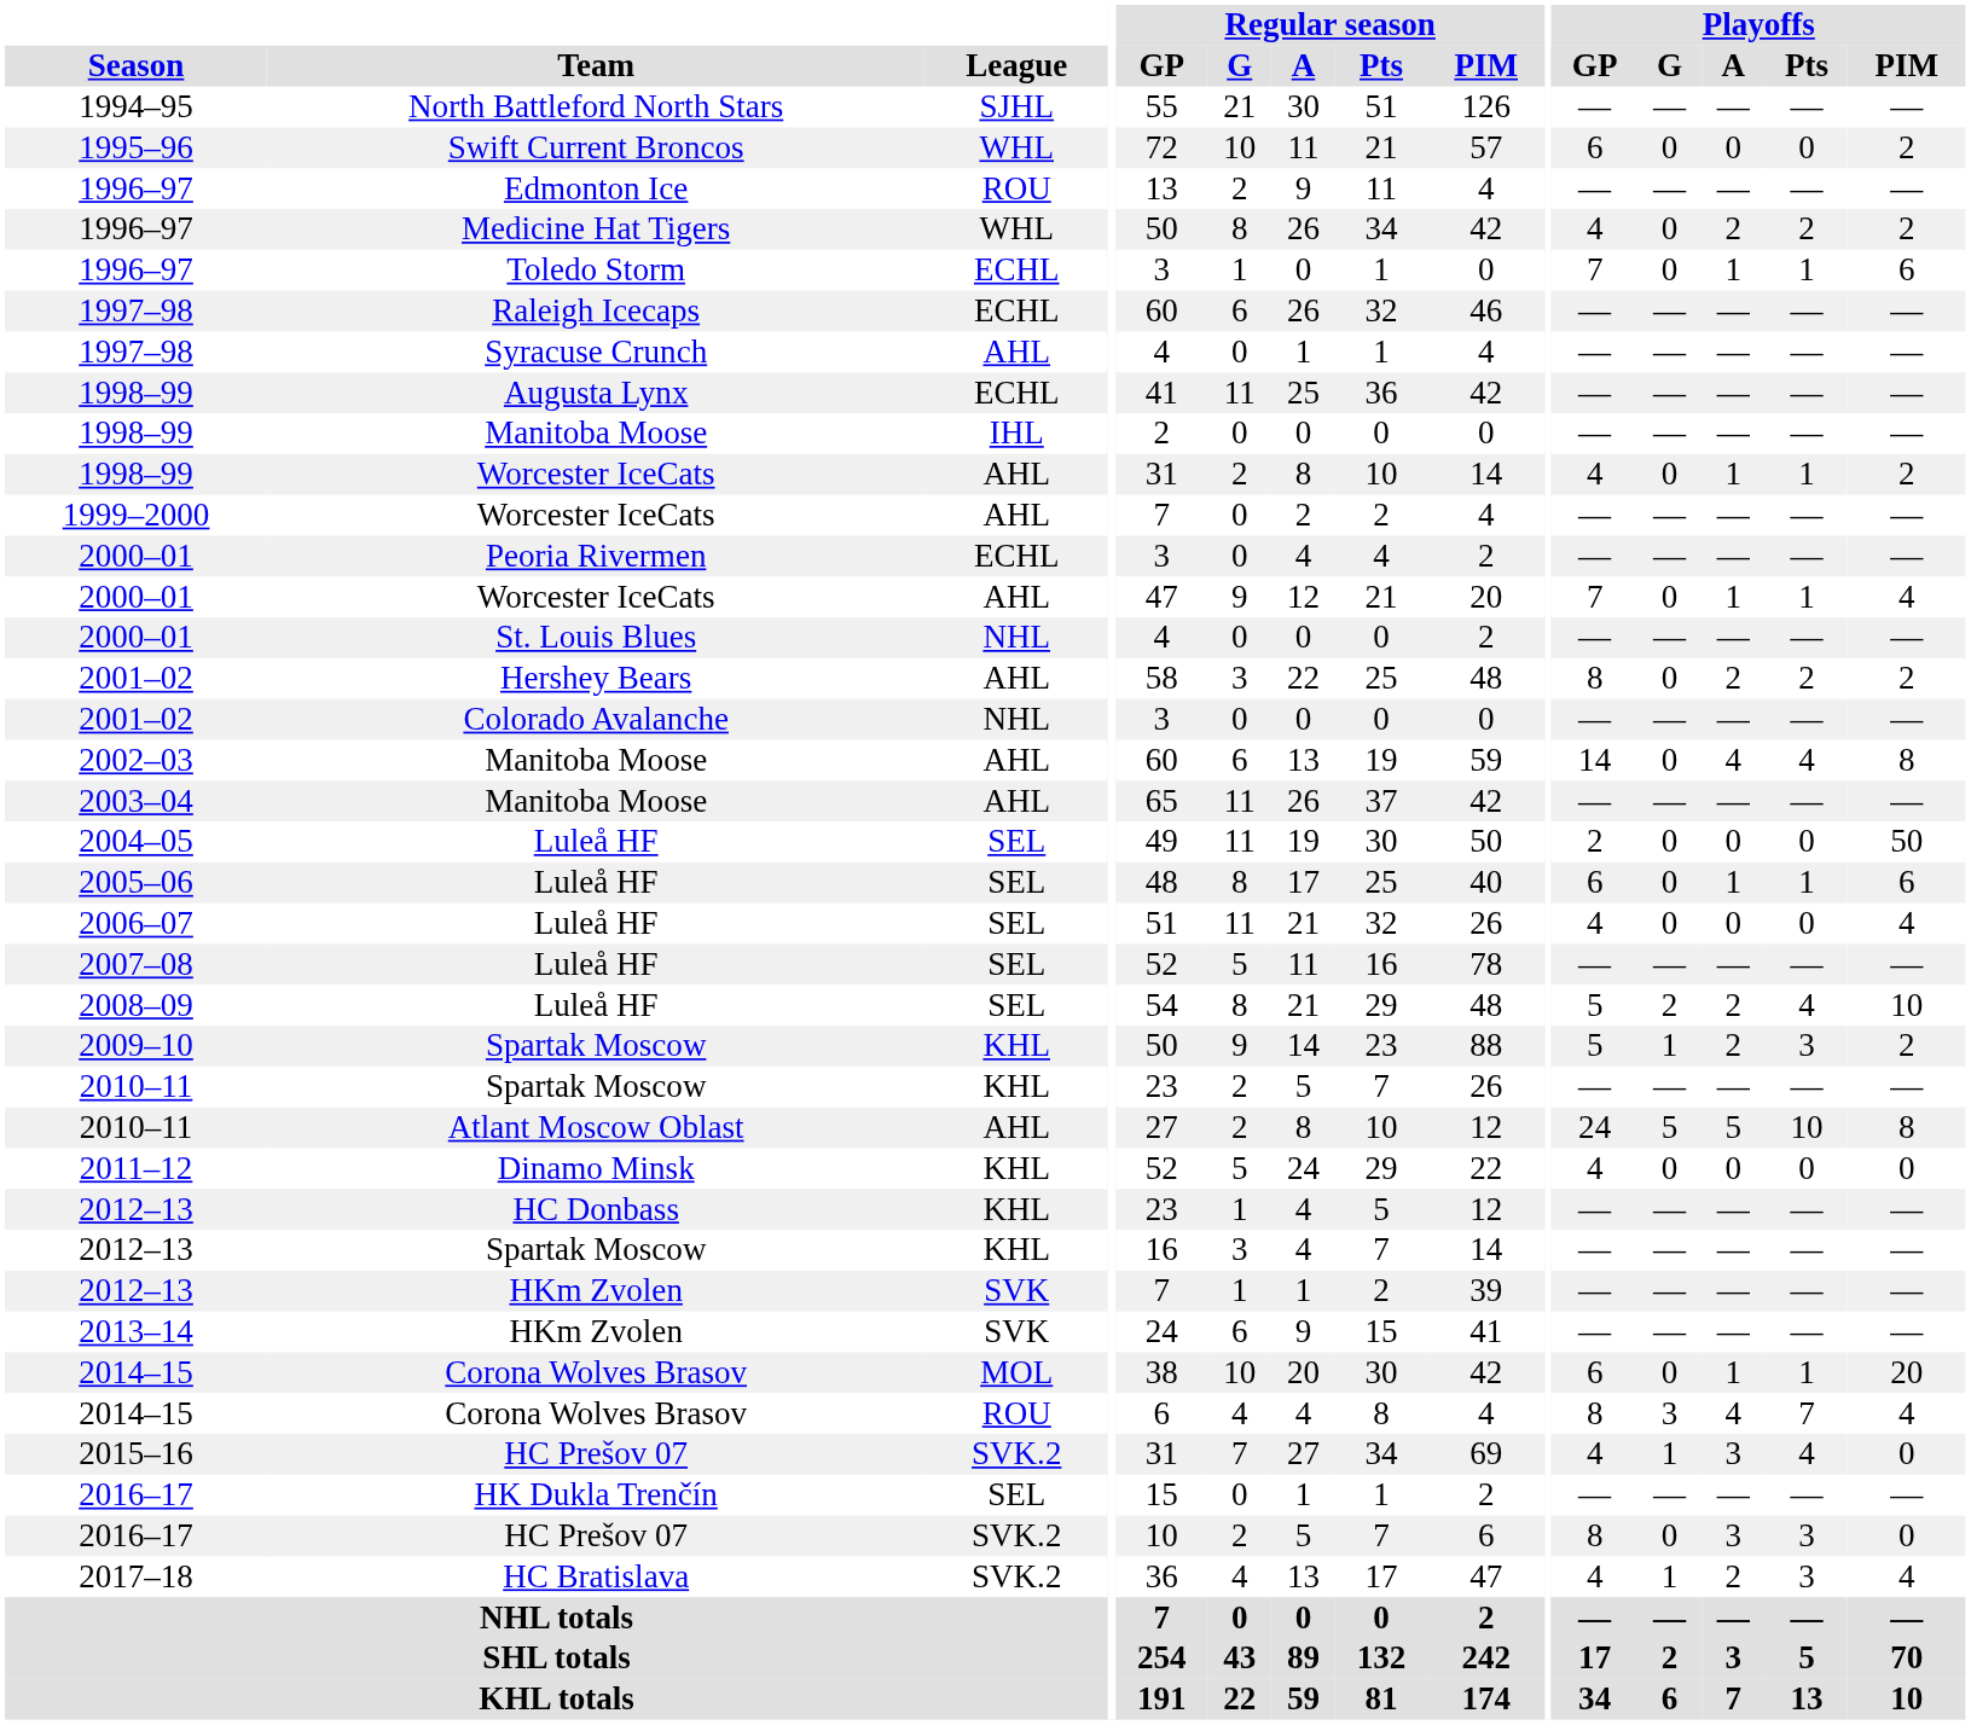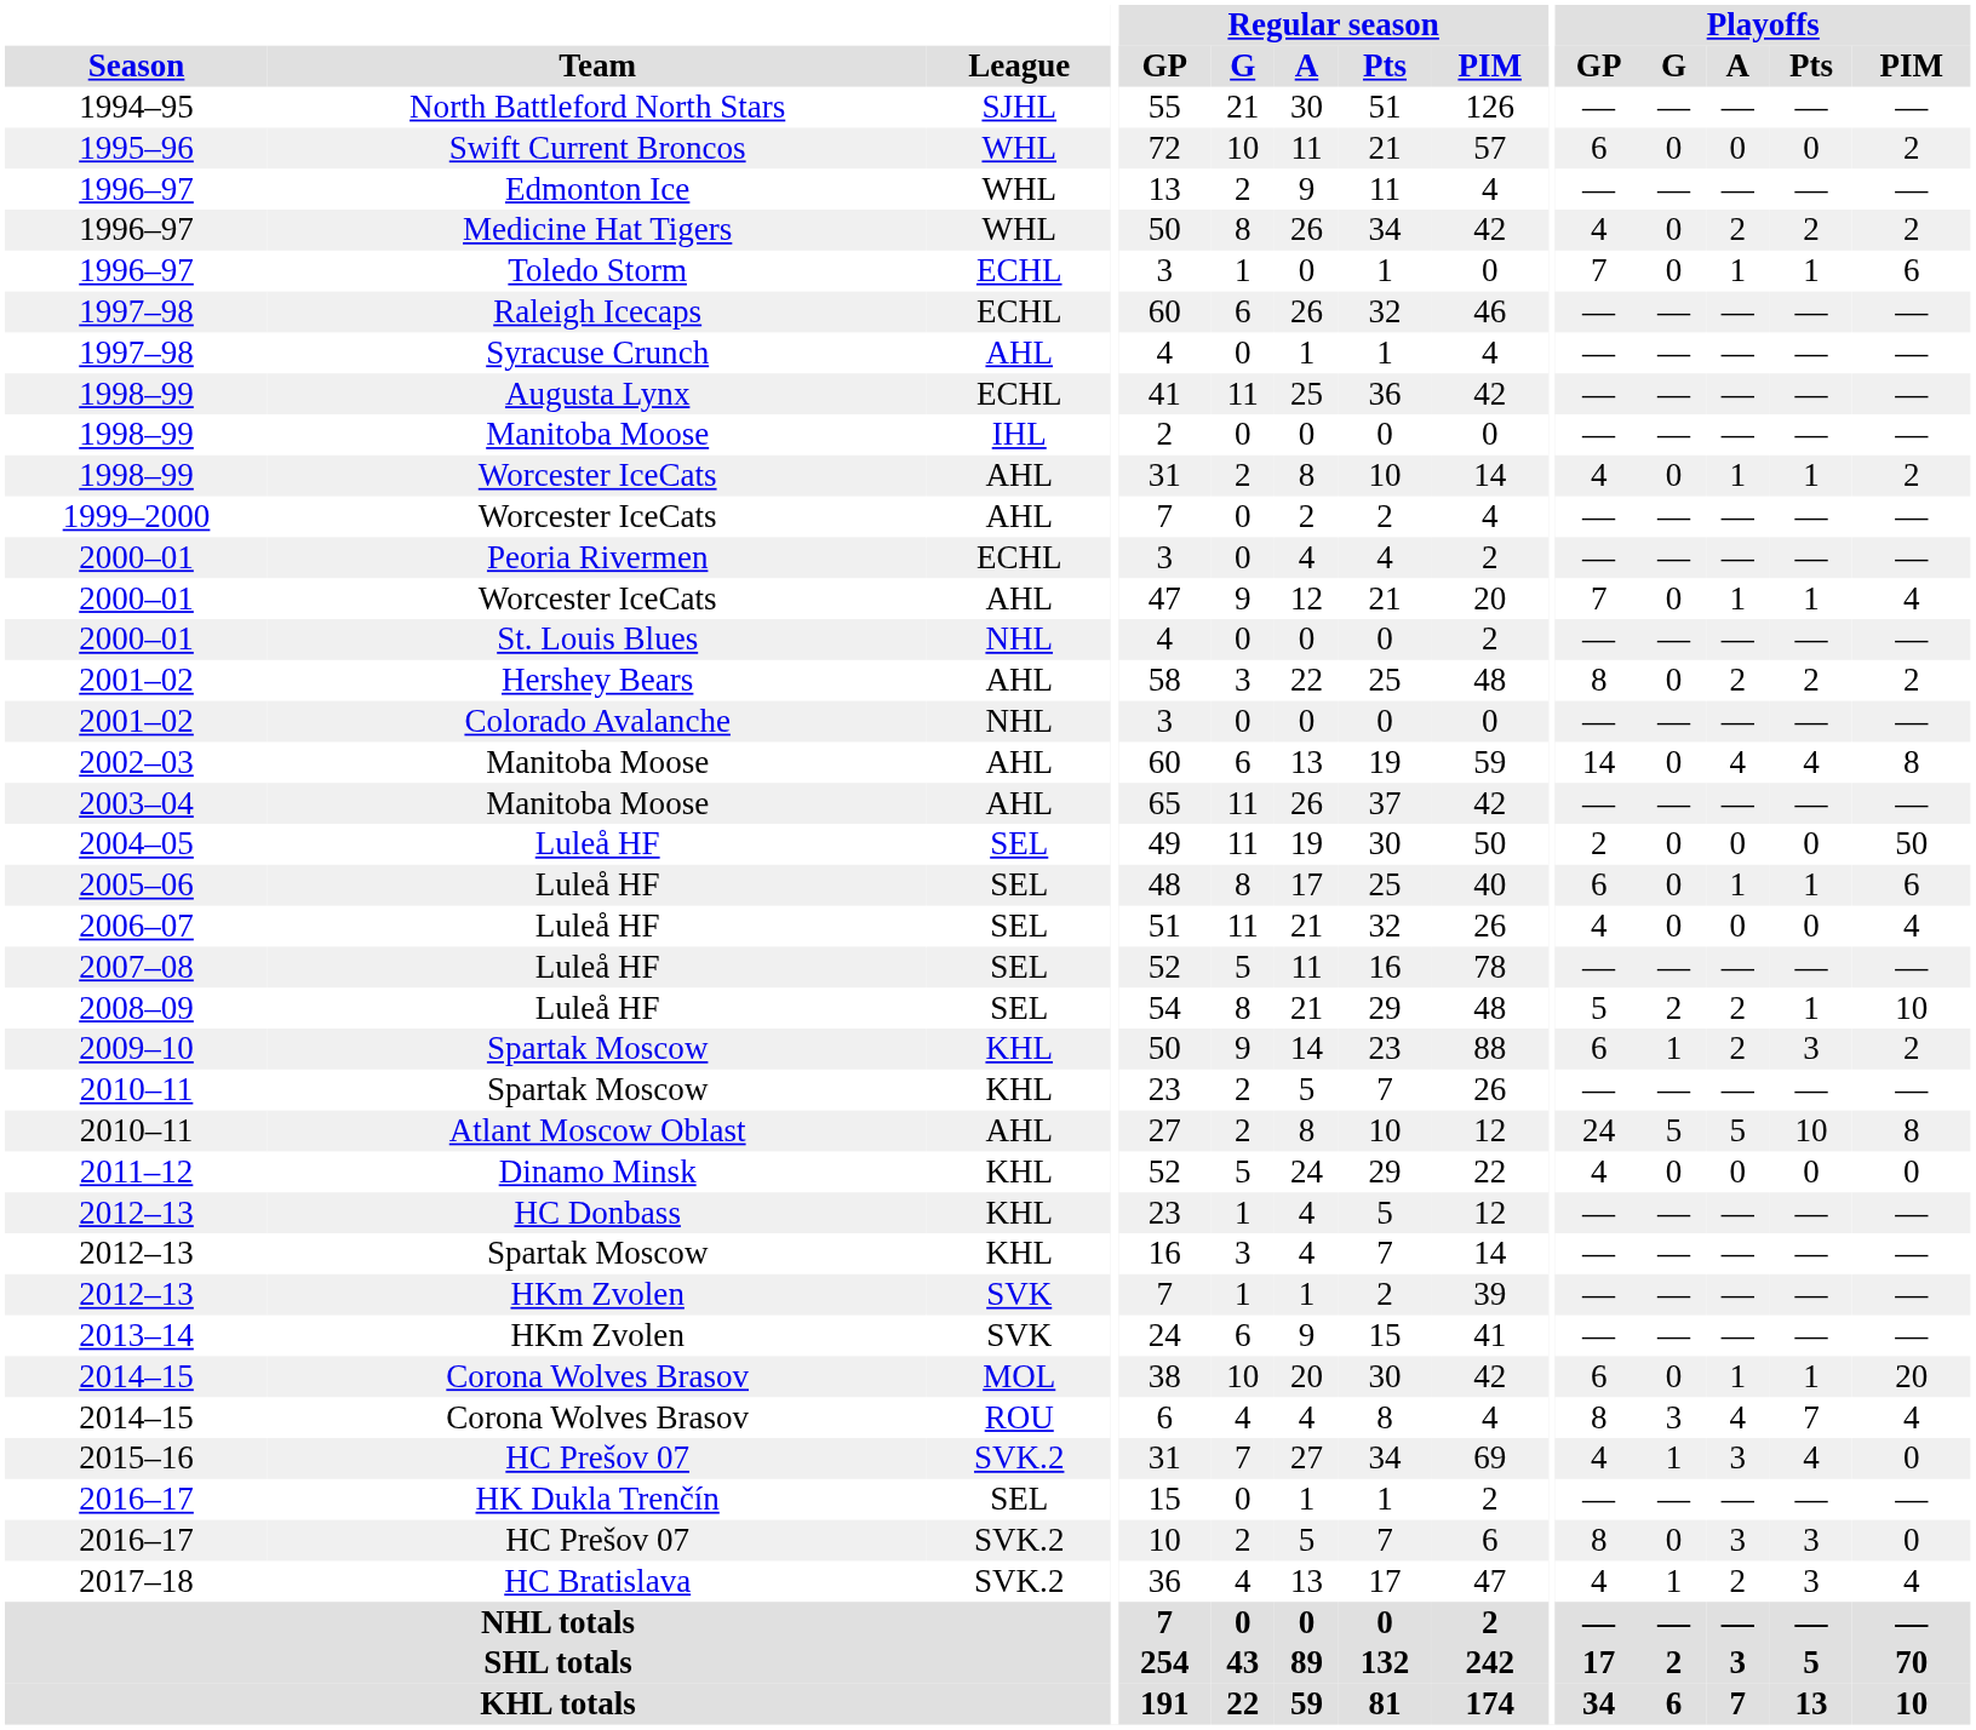 <table border="0" cellpadding="1" cellspacing="0" style="text-align:center; width:60em">
 <tr bgcolor="#e0e0e0">
 <th colspan="3" bgcolor="#ffffff"></th>
 <th rowspan="99" bgcolor="#ffffff"></th>
 <th colspan="5"><a href='#'>Regular season</a></th>
 <th rowspan="99" bgcolor="#ffffff"></th>
 <th colspan="5"><a href='#'>Playoffs</a></th>
 </tr>
 <tr bgcolor="#e0e0e0">
 <th><a href='#'>Season</a></th>
 <th>Team</th>
 <th>League</th>
 <th>GP</th>
 <th><a href='#'>G</a></th>
 <th><a href='#'>A</a></th>
 <th><a href='#'>Pts</a></th>
 <th><a href='#'>PIM</a></th>
 <th>GP</th>
 <th>G</th>
 <th>A</th>
 <th>Pts</th>
 <th>PIM</th>
 </tr>
 <tr>
 <td>1994–95</td>
 <td><a href='#'>North Battleford North Stars</a></td>
 <td><a href='#'>SJHL</a></td>
 <td>55</td>
 <td>21</td>
 <td>30</td>
 <td>51</td>
 <td>126</td>
 <td>—</td>
 <td>—</td>
 <td>—</td>
 <td>—</td>
 <td>—</td>
 </tr>
 <tr bgcolor="#f0f0f0">
 <td><a href='#'>1995–96</a></td>
 <td><a href='#'>Swift Current Broncos</a></td>
 <td><a href='#'>WHL</a></td>
 <td>72</td>
 <td>10</td>
 <td>11</td>
 <td>21</td>
 <td>57</td>
 <td>6</td>
 <td>0</td>
 <td>0</td>
 <td>0</td>
 <td>2</td>
 </tr>
 <tr>
 <td><a href='#'>1996–97</a></td>
 <td><a href='#'>Edmonton Ice</a></td>
-<td><a href='#'>ROU</a></td>
+<td>WHL</td>
 <td>13</td>
 <td>2</td>
 <td>9</td>
 <td>11</td>
 <td>4</td>
 <td>—</td>
 <td>—</td>
 <td>—</td>
 <td>—</td>
 <td>—</td>
 </tr>
 <tr bgcolor="#f0f0f0">
 <td>1996–97</td>
 <td><a href='#'>Medicine Hat Tigers</a></td>
 <td>WHL</td>
 <td>50</td>
 <td>8</td>
 <td>26</td>
 <td>34</td>
 <td>42</td>
 <td>4</td>
 <td>0</td>
 <td>2</td>
 <td>2</td>
 <td>2</td>
 </tr>
 <tr>
 <td><a href='#'>1996–97</a></td>
 <td><a href='#'>Toledo Storm</a></td>
 <td><a href='#'>ECHL</a></td>
 <td>3</td>
 <td>1</td>
 <td>0</td>
 <td>1</td>
 <td>0</td>
 <td>7</td>
 <td>0</td>
 <td>1</td>
 <td>1</td>
 <td>6</td>
 </tr>
 <tr bgcolor="#f0f0f0">
 <td><a href='#'>1997–98</a></td>
 <td><a href='#'>Raleigh Icecaps</a></td>
 <td>ECHL</td>
 <td>60</td>
 <td>6</td>
 <td>26</td>
 <td>32</td>
 <td>46</td>
 <td>—</td>
 <td>—</td>
 <td>—</td>
 <td>—</td>
 <td>—</td>
 </tr>
 <tr>
 <td><a href='#'>1997–98</a></td>
 <td><a href='#'>Syracuse Crunch</a></td>
 <td><a href='#'>AHL</a></td>
 <td>4</td>
 <td>0</td>
 <td>1</td>
 <td>1</td>
 <td>4</td>
 <td>—</td>
 <td>—</td>
 <td>—</td>
 <td>—</td>
 <td>—</td>
 </tr>
 <tr bgcolor="#f0f0f0">
 <td><a href='#'>1998–99</a></td>
 <td><a href='#'>Augusta Lynx</a></td>
 <td>ECHL</td>
 <td>41</td>
 <td>11</td>
 <td>25</td>
 <td>36</td>
 <td>42</td>
 <td>—</td>
 <td>—</td>
 <td>—</td>
 <td>—</td>
 <td>—</td>
 </tr>
 <tr>
 <td><a href='#'>1998–99</a></td>
 <td><a href='#'>Manitoba Moose</a></td>
 <td><a href='#'>IHL</a></td>
 <td>2</td>
 <td>0</td>
 <td>0</td>
 <td>0</td>
 <td>0</td>
 <td>—</td>
 <td>—</td>
 <td>—</td>
 <td>—</td>
 <td>—</td>
 </tr>
 <tr bgcolor="#f0f0f0">
 <td><a href='#'>1998–99</a></td>
 <td><a href='#'>Worcester IceCats</a></td>
 <td>AHL</td>
 <td>31</td>
 <td>2</td>
 <td>8</td>
 <td>10</td>
 <td>14</td>
 <td>4</td>
 <td>0</td>
 <td>1</td>
 <td>1</td>
 <td>2</td>
 </tr>
 <tr>
 <td><a href='#'>1999–2000</a></td>
 <td>Worcester IceCats</td>
 <td>AHL</td>
 <td>7</td>
 <td>0</td>
 <td>2</td>
 <td>2</td>
 <td>4</td>
 <td>—</td>
 <td>—</td>
 <td>—</td>
 <td>—</td>
 <td>—</td>
 </tr>
 <tr bgcolor="#f0f0f0">
 <td><a href='#'>2000–01</a></td>
 <td><a href='#'>Peoria Rivermen</a></td>
 <td>ECHL</td>
 <td>3</td>
 <td>0</td>
 <td>4</td>
 <td>4</td>
 <td>2</td>
 <td>—</td>
 <td>—</td>
 <td>—</td>
 <td>—</td>
 <td>—</td>
 </tr>
 <tr>
 <td><a href='#'>2000–01</a></td>
 <td>Worcester IceCats</td>
 <td>AHL</td>
 <td>47</td>
 <td>9</td>
 <td>12</td>
 <td>21</td>
 <td>20</td>
 <td>7</td>
 <td>0</td>
 <td>1</td>
 <td>1</td>
 <td>4</td>
 </tr>
 <tr bgcolor="#f0f0f0">
 <td><a href='#'>2000–01</a></td>
 <td><a href='#'>St. Louis Blues</a></td>
 <td><a href='#'>NHL</a></td>
 <td>4</td>
 <td>0</td>
 <td>0</td>
 <td>0</td>
 <td>2</td>
 <td>—</td>
 <td>—</td>
 <td>—</td>
 <td>—</td>
 <td>—</td>
 </tr>
 <tr>
 <td><a href='#'>2001–02</a></td>
 <td><a href='#'>Hershey Bears</a></td>
 <td>AHL</td>
 <td>58</td>
 <td>3</td>
 <td>22</td>
 <td>25</td>
 <td>48</td>
 <td>8</td>
 <td>0</td>
 <td>2</td>
 <td>2</td>
 <td>2</td>
 </tr>
 <tr bgcolor="#f0f0f0">
 <td><a href='#'>2001–02</a></td>
 <td><a href='#'>Colorado Avalanche</a></td>
 <td>NHL</td>
 <td>3</td>
 <td>0</td>
 <td>0</td>
 <td>0</td>
 <td>0</td>
 <td>—</td>
 <td>—</td>
 <td>—</td>
 <td>—</td>
 <td>—</td>
 </tr>
 <tr>
 <td><a href='#'>2002–03</a></td>
 <td>Manitoba Moose</td>
 <td>AHL</td>
 <td>60</td>
 <td>6</td>
 <td>13</td>
 <td>19</td>
 <td>59</td>
 <td>14</td>
 <td>0</td>
 <td>4</td>
 <td>4</td>
 <td>8</td>
 </tr>
 <tr bgcolor="#f0f0f0">
 <td><a href='#'>2003–04</a></td>
 <td>Manitoba Moose</td>
 <td>AHL</td>
 <td>65</td>
 <td>11</td>
 <td>26</td>
 <td>37</td>
 <td>42</td>
 <td>—</td>
 <td>—</td>
 <td>—</td>
 <td>—</td>
 <td>—</td>
 </tr>
 <tr>
 <td><a href='#'>2004–05</a></td>
 <td><a href='#'>Luleå HF</a></td>
 <td><a href='#'>SEL</a></td>
 <td>49</td>
 <td>11</td>
 <td>19</td>
 <td>30</td>
 <td>50</td>
 <td>2</td>
 <td>0</td>
 <td>0</td>
 <td>0</td>
 <td>50</td>
 </tr>
 <tr bgcolor="#f0f0f0">
 <td><a href='#'>2005–06</a></td>
 <td>Luleå HF</td>
 <td>SEL</td>
 <td>48</td>
 <td>8</td>
 <td>17</td>
 <td>25</td>
 <td>40</td>
 <td>6</td>
 <td>0</td>
 <td>1</td>
 <td>1</td>
 <td>6</td>
 </tr>
 <tr>
 <td><a href='#'>2006–07</a></td>
 <td>Luleå HF</td>
 <td>SEL</td>
 <td>51</td>
 <td>11</td>
 <td>21</td>
 <td>32</td>
 <td>26</td>
 <td>4</td>
 <td>0</td>
 <td>0</td>
 <td>0</td>
 <td>4</td>
 </tr>
 <tr bgcolor="#f0f0f0">
 <td><a href='#'>2007–08</a></td>
 <td>Luleå HF</td>
 <td>SEL</td>
 <td>52</td>
 <td>5</td>
 <td>11</td>
 <td>16</td>
 <td>78</td>
 <td>—</td>
 <td>—</td>
 <td>—</td>
 <td>—</td>
 <td>—</td>
 </tr>
 <tr>
 <td><a href='#'>2008–09</a></td>
 <td>Luleå HF</td>
 <td>SEL</td>
 <td>54</td>
 <td>8</td>
 <td>21</td>
 <td>29</td>
 <td>48</td>
 <td>5</td>
 <td>2</td>
 <td>2</td>
-<td>4</td>
+<td>1</td>
 <td>10</td>
 </tr>
 <tr bgcolor="#f0f0f0">
 <td><a href='#'>2009–10</a></td>
 <td><a href='#'>Spartak Moscow</a></td>
 <td><a href='#'>KHL</a></td>
 <td>50</td>
 <td>9</td>
 <td>14</td>
 <td>23</td>
 <td>88</td>
-<td>5</td>
+<td>6</td>
 <td>1</td>
 <td>2</td>
 <td>3</td>
 <td>2</td>
 </tr>
 <tr>
 <td><a href='#'>2010–11</a></td>
 <td>Spartak Moscow</td>
 <td>KHL</td>
 <td>23</td>
 <td>2</td>
 <td>5</td>
 <td>7</td>
 <td>26</td>
 <td>—</td>
 <td>—</td>
 <td>—</td>
 <td>—</td>
 <td>—</td>
 </tr>
 <tr bgcolor="#f0f0f0">
 <td>2010–11</td>
 <td><a href='#'>Atlant Moscow Oblast</a></td>
 <td>AHL</td>
 <td>27</td>
 <td>2</td>
 <td>8</td>
 <td>10</td>
 <td>12</td>
 <td>24</td>
 <td>5</td>
 <td>5</td>
 <td>10</td>
 <td>8</td>
 </tr>
 <tr>
 <td><a href='#'>2011–12</a></td>
 <td><a href='#'>Dinamo Minsk</a></td>
 <td>KHL</td>
 <td>52</td>
 <td>5</td>
 <td>24</td>
 <td>29</td>
 <td>22</td>
 <td>4</td>
 <td>0</td>
 <td>0</td>
 <td>0</td>
 <td>0</td>
 </tr>
 <tr bgcolor="#f0f0f0">
 <td><a href='#'>2012–13</a></td>
 <td><a href='#'>HC Donbass</a></td>
 <td>KHL</td>
 <td>23</td>
 <td>1</td>
 <td>4</td>
 <td>5</td>
 <td>12</td>
 <td>—</td>
 <td>—</td>
 <td>—</td>
 <td>—</td>
 <td>—</td>
 </tr>
 <tr>
 <td>2012–13</td>
 <td>Spartak Moscow</td>
 <td>KHL</td>
 <td>16</td>
 <td>3</td>
 <td>4</td>
 <td>7</td>
 <td>14</td>
 <td>—</td>
 <td>—</td>
 <td>—</td>
 <td>—</td>
 <td>—</td>
 </tr>
 <tr bgcolor="#f0f0f0">
 <td><a href='#'>2012–13</a></td>
 <td><a href='#'>HKm Zvolen</a></td>
 <td><a href='#'>SVK</a></td>
 <td>7</td>
 <td>1</td>
 <td>1</td>
 <td>2</td>
 <td>39</td>
 <td>—</td>
 <td>—</td>
 <td>—</td>
 <td>—</td>
 <td>—</td>
 </tr>
 <tr>
 <td><a href='#'>2013–14</a></td>
 <td>HKm Zvolen</td>
 <td>SVK</td>
 <td>24</td>
 <td>6</td>
 <td>9</td>
 <td>15</td>
 <td>41</td>
 <td>—</td>
 <td>—</td>
 <td>—</td>
 <td>—</td>
 <td>—</td>
 </tr>
 <tr bgcolor="#f0f0f0">
 <td><a href='#'>2014–15</a></td>
 <td><a href='#'>Corona Wolves Brasov</a></td>
 <td><a href='#'>MOL</a></td>
 <td>38</td>
 <td>10</td>
 <td>20</td>
 <td>30</td>
 <td>42</td>
 <td>6</td>
 <td>0</td>
 <td>1</td>
 <td>1</td>
 <td>20</td>
 </tr>
 <tr>
 <td>2014–15</td>
 <td>Corona Wolves Brasov</td>
 <td><a href='#'>ROU</a></td>
 <td>6</td>
 <td>4</td>
 <td>4</td>
 <td>8</td>
 <td>4</td>
 <td>8</td>
 <td>3</td>
 <td>4</td>
 <td>7</td>
 <td>4</td>
 </tr>
 <tr bgcolor="#f0f0f0">
 <td>2015–16</td>
 <td><a href='#'>HC Prešov 07</a></td>
 <td><a href='#'>SVK.2</a></td>
 <td>31</td>
 <td>7</td>
 <td>27</td>
 <td>34</td>
 <td>69</td>
 <td>4</td>
 <td>1</td>
 <td>3</td>
 <td>4</td>
 <td>0</td>
 </tr>
 <tr>
 <td><a href='#'>2016–17</a></td>
 <td><a href='#'>HK Dukla Trenčín</a></td>
 <td>SEL</td>
 <td>15</td>
 <td>0</td>
 <td>1</td>
 <td>1</td>
 <td>2</td>
 <td>—</td>
 <td>—</td>
 <td>—</td>
 <td>—</td>
 <td>—</td>
 </tr>
 <tr bgcolor="#f0f0f0">
 <td>2016–17</td>
 <td>HC Prešov 07</td>
 <td>SVK.2</td>
 <td>10</td>
 <td>2</td>
 <td>5</td>
 <td>7</td>
 <td>6</td>
 <td>8</td>
 <td>0</td>
 <td>3</td>
 <td>3</td>
 <td>0</td>
 </tr>
 <tr>
 <td>2017–18</td>
 <td><a href='#'>HC Bratislava</a></td>
 <td>SVK.2</td>
 <td>36</td>
 <td>4</td>
 <td>13</td>
 <td>17</td>
 <td>47</td>
 <td>4</td>
 <td>1</td>
 <td>2</td>
 <td>3</td>
 <td>4</td>
 </tr>
 <tr bgcolor="#e0e0e0">
 <th colspan="3">NHL totals</th>
 <th>7</th>
 <th>0</th>
 <th>0</th>
 <th>0</th>
 <th>2</th>
 <th>—</th>
 <th>—</th>
 <th>—</th>
 <th>—</th>
 <th>—</th>
 </tr>
 <tr bgcolor="#e0e0e0">
 <th colspan="3">SHL totals</th>
 <th>254</th>
 <th>43</th>
 <th>89</th>
 <th>132</th>
 <th>242</th>
 <th>17</th>
 <th>2</th>
 <th>3</th>
 <th>5</th>
 <th>70</th>
 </tr>
 <tr bgcolor="#e0e0e0">
 <th colspan="3">KHL totals</th>
 <th>191</th>
 <th>22</th>
 <th>59</th>
 <th>81</th>
 <th>174</th>
 <th>34</th>
 <th>6</th>
 <th>7</th>
 <th>13</th>
 <th>10</th>
 </tr>
 </table>
